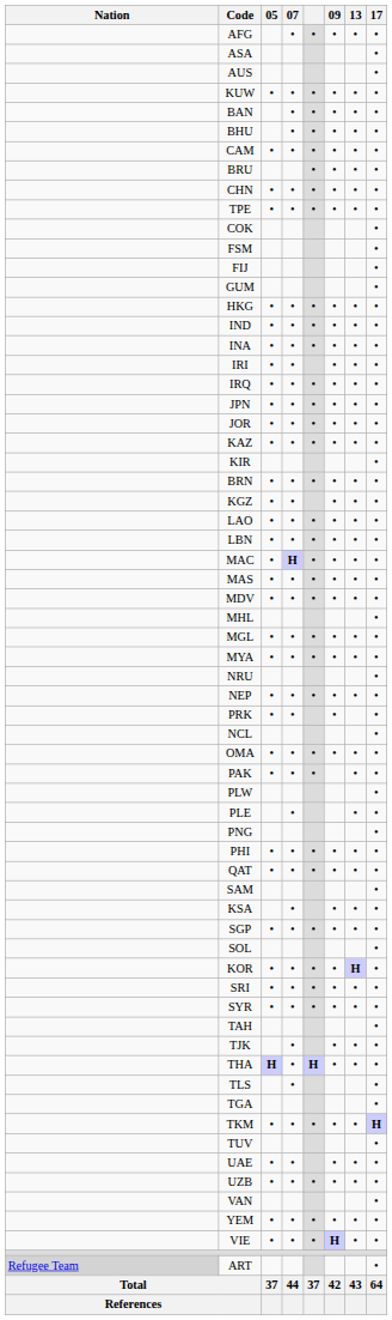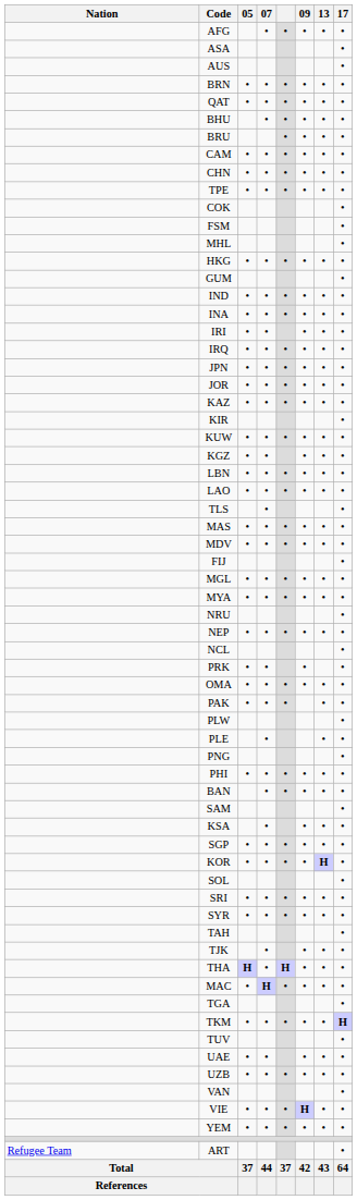 <table class="wikitable" style="text-align:center">
 <tr>
 <th style="width:17em">Nation</th>
 <th style="width:3em">Code</th>
 <th width=20>05</th>
 <th width=20>07</th>
 <th width=20></th>
 <th width=20>09</th>
 <th width=20>13</th>
 <th width=20>17</th>
 </tr>
 <tr>
 <td align=left></td>
 <td>AFG</td>
 <td></td>
 <td>•</td>
 <td bgcolor=DCDCDC>•</td>
 <td>•</td>
 <td>•</td>
 <td>•</td>
 </tr>
 <tr>
 <td align=left></td>
 <td>ASA</td>
 <td></td>
 <td></td>
 <td bgcolor=DCDCDC></td>
 <td></td>
 <td></td>
 <td>•</td>
 </tr>
 <tr>
 <td align=left></td>
 <td>AUS</td>
 <td></td>
 <td></td>
 <td bgcolor=DCDCDC></td>
 <td></td>
 <td></td>
 <td>•</td>
 </tr>
 <tr>
 <td align=left></td>
-<td>KUW</td>
+<td>BRN</td>
 <td>•</td>
 <td>•</td>
 <td bgcolor=DCDCDC>•</td>
 <td>•</td>
 <td>•</td>
 <td>•</td>
 </tr>
 <tr>
 <td align=left></td>
-<td>BAN</td>
-<td></td>
+<td>QAT</td>
+<td>•</td>
 <td>•</td>
 <td bgcolor=DCDCDC>•</td>
 <td>•</td>
 <td>•</td>
 <td>•</td>
 </tr>
 <tr>
 <td align=left></td>
 <td>BHU</td>
 <td></td>
 <td>•</td>
 <td bgcolor=DCDCDC>•</td>
 <td>•</td>
 <td>•</td>
 <td>•</td>
 </tr>
 <tr>
 <td align=left></td>
-<td>CAM</td>
-<td>•</td>
-<td>•</td>
+<td>BRU</td>
+<td></td>
+<td></td>
 <td bgcolor=DCDCDC>•</td>
 <td>•</td>
 <td>•</td>
 <td>•</td>
 </tr>
 <tr>
 <td align=left></td>
-<td>BRU</td>
-<td></td>
-<td></td>
+<td>CAM</td>
+<td>•</td>
+<td>•</td>
 <td bgcolor=DCDCDC>•</td>
 <td>•</td>
 <td>•</td>
 <td>•</td>
 </tr>
 <tr>
 <td align=left></td>
 <td>CHN</td>
 <td>•</td>
 <td>•</td>
 <td bgcolor=DCDCDC>•</td>
 <td>•</td>
 <td>•</td>
 <td>•</td>
 </tr>
 <tr>
 <td align=left></td>
 <td>TPE</td>
 <td>•</td>
 <td>•</td>
 <td bgcolor=DCDCDC>•</td>
 <td>•</td>
 <td>•</td>
 <td>•</td>
 </tr>
 <tr>
 <td align=left></td>
 <td>COK</td>
 <td></td>
 <td></td>
 <td bgcolor=DCDCDC></td>
 <td></td>
 <td></td>
 <td>•</td>
 </tr>
 <tr>
 <td align=left></td>
 <td>FSM</td>
 <td></td>
 <td></td>
 <td bgcolor=DCDCDC></td>
 <td></td>
 <td></td>
 <td>•</td>
 </tr>
 <tr>
 <td align=left></td>
-<td>FIJ</td>
-<td></td>
-<td></td>
-<td bgcolor=DCDCDC></td>
-<td></td>
-<td></td>
-<td>•</td>
-</tr>
-<tr>
-<td align=left></td>
-<td>GUM</td>
+<td>MHL</td>
 <td></td>
 <td></td>
 <td bgcolor=DCDCDC></td>
 <td></td>
 <td></td>
 <td>•</td>
 </tr>
 <tr>
 <td align=left></td>
 <td>HKG</td>
 <td>•</td>
 <td>•</td>
 <td bgcolor=DCDCDC>•</td>
 <td>•</td>
 <td>•</td>
+<td>•</td>
+</tr>
+<tr>
+<td align=left></td>
+<td>GUM</td>
+<td></td>
+<td></td>
+<td bgcolor=DCDCDC></td>
+<td></td>
+<td></td>
 <td>•</td>
 </tr>
 <tr>
 <td align=left></td>
 <td>IND</td>
 <td>•</td>
 <td>•</td>
 <td bgcolor=DCDCDC>•</td>
 <td>•</td>
 <td>•</td>
 <td>•</td>
 </tr>
 <tr>
 <td align=left></td>
 <td>INA</td>
 <td>•</td>
 <td>•</td>
 <td bgcolor=DCDCDC>•</td>
 <td>•</td>
 <td>•</td>
 <td>•</td>
 </tr>
 <tr>
 <td align=left></td>
 <td>IRI</td>
 <td>•</td>
 <td>•</td>
 <td bgcolor=DCDCDC></td>
 <td>•</td>
 <td>•</td>
 <td>•</td>
 </tr>
 <tr>
 <td align=left></td>
 <td>IRQ</td>
 <td>•</td>
 <td>•</td>
 <td bgcolor=DCDCDC>•</td>
 <td>•</td>
 <td>•</td>
 <td>•</td>
 </tr>
 <tr>
 <td align=left></td>
 <td>JPN</td>
 <td>•</td>
 <td>•</td>
 <td bgcolor=DCDCDC>•</td>
 <td>•</td>
 <td>•</td>
 <td>•</td>
 </tr>
 <tr>
 <td align=left></td>
 <td>JOR</td>
 <td>•</td>
 <td>•</td>
 <td bgcolor=DCDCDC>•</td>
 <td>•</td>
 <td>•</td>
 <td>•</td>
 </tr>
 <tr>
 <td align=left></td>
 <td>KAZ</td>
 <td>•</td>
 <td>•</td>
 <td bgcolor=DCDCDC>•</td>
 <td>•</td>
 <td>•</td>
 <td>•</td>
 </tr>
 <tr>
 <td align=left></td>
 <td>KIR</td>
 <td></td>
 <td></td>
 <td bgcolor=DCDCDC></td>
 <td></td>
 <td></td>
 <td>•</td>
 </tr>
 <tr>
 <td align=left></td>
-<td>BRN</td>
+<td>KUW</td>
 <td>•</td>
 <td>•</td>
 <td bgcolor=DCDCDC>•</td>
 <td>•</td>
 <td>•</td>
 <td>•</td>
 </tr>
 <tr>
 <td align=left></td>
 <td>KGZ</td>
 <td>•</td>
 <td>•</td>
 <td bgcolor=DCDCDC></td>
 <td>•</td>
 <td>•</td>
 <td>•</td>
 </tr>
 <tr>
 <td align=left></td>
+<td>LBN</td>
+<td>•</td>
+<td>•</td>
+<td bgcolor=DCDCDC>•</td>
+<td>•</td>
+<td>•</td>
+<td>•</td>
+</tr>
+<tr>
+<td align=left></td>
 <td>LAO</td>
 <td>•</td>
 <td>•</td>
 <td bgcolor=DCDCDC>•</td>
 <td>•</td>
 <td>•</td>
 <td>•</td>
 </tr>
 <tr>
 <td align=left></td>
-<td>LBN</td>
+<td>TLS</td>
+<td></td>
 <td>•</td>
-<td>•</td>
-<td bgcolor=DCDCDC>•</td>
-<td>•</td>
-<td>•</td>
-<td>•</td>
-</tr>
-<tr>
-<td align=left></td>
-<td>MAC</td>
-<td>•</td>
-<td bgcolor=#ccccff><strong>H</strong></td>
-<td bgcolor=DCDCDC>•</td>
-<td>•</td>
-<td>•</td>
+<td bgcolor=DCDCDC></td>
+<td></td>
+<td></td>
 <td>•</td>
 </tr>
 <tr>
 <td align=left></td>
 <td>MAS</td>
 <td>•</td>
 <td>•</td>
 <td bgcolor=DCDCDC>•</td>
 <td>•</td>
 <td>•</td>
 <td>•</td>
 </tr>
 <tr>
 <td align=left></td>
 <td>MDV</td>
 <td>•</td>
 <td>•</td>
 <td bgcolor=DCDCDC>•</td>
 <td>•</td>
 <td>•</td>
 <td>•</td>
 </tr>
 <tr>
 <td align=left></td>
-<td>MHL</td>
+<td>FIJ</td>
 <td></td>
 <td></td>
 <td bgcolor=DCDCDC></td>
 <td></td>
 <td></td>
 <td>•</td>
 </tr>
 <tr>
 <td align=left></td>
 <td>MGL</td>
 <td>•</td>
 <td>•</td>
 <td bgcolor=DCDCDC>•</td>
 <td>•</td>
 <td>•</td>
 <td>•</td>
 </tr>
 <tr>
 <td align=left></td>
 <td>MYA</td>
 <td>•</td>
 <td>•</td>
 <td bgcolor=DCDCDC>•</td>
 <td>•</td>
 <td>•</td>
 <td>•</td>
 </tr>
 <tr>
 <td align=left></td>
 <td>NRU</td>
 <td></td>
 <td></td>
 <td bgcolor=DCDCDC></td>
 <td></td>
 <td></td>
 <td>•</td>
 </tr>
 <tr>
 <td align=left></td>
 <td>NEP</td>
 <td>•</td>
 <td>•</td>
 <td bgcolor=DCDCDC>•</td>
 <td>•</td>
 <td>•</td>
 <td>•</td>
 </tr>
 <tr>
 <td align=left></td>
+<td>NCL</td>
+<td></td>
+<td></td>
+<td bgcolor=DCDCDC></td>
+<td></td>
+<td></td>
+<td>•</td>
+</tr>
+<tr>
+<td align=left></td>
 <td>PRK</td>
 <td>•</td>
 <td>•</td>
 <td bgcolor=DCDCDC></td>
 <td>•</td>
-<td></td>
-<td>•</td>
-</tr>
-<tr>
-<td align=left></td>
-<td>NCL</td>
-<td></td>
-<td></td>
-<td bgcolor=DCDCDC></td>
-<td></td>
 <td></td>
 <td>•</td>
 </tr>
 <tr>
 <td align=left></td>
 <td>OMA</td>
 <td>•</td>
 <td>•</td>
 <td bgcolor=DCDCDC>•</td>
 <td>•</td>
 <td>•</td>
 <td>•</td>
 </tr>
 <tr>
 <td align=left></td>
 <td>PAK</td>
 <td>•</td>
 <td>•</td>
 <td bgcolor=DCDCDC>•</td>
 <td></td>
 <td>•</td>
 <td>•</td>
 </tr>
 <tr>
 <td align=left></td>
 <td>PLW</td>
 <td></td>
 <td></td>
 <td bgcolor=DCDCDC></td>
 <td></td>
 <td></td>
 <td>•</td>
 </tr>
 <tr>
 <td align=left></td>
 <td>PLE</td>
 <td></td>
 <td>•</td>
 <td bgcolor=DCDCDC></td>
 <td></td>
 <td>•</td>
 <td>•</td>
 </tr>
 <tr>
 <td align=left></td>
 <td>PNG</td>
 <td></td>
 <td></td>
 <td bgcolor=DCDCDC></td>
 <td></td>
 <td></td>
 <td>•</td>
 </tr>
 <tr>
 <td align=left></td>
 <td>PHI</td>
 <td>•</td>
 <td>•</td>
 <td bgcolor=DCDCDC>•</td>
 <td>•</td>
 <td>•</td>
 <td>•</td>
 </tr>
 <tr>
 <td align=left></td>
-<td>QAT</td>
-<td>•</td>
+<td>BAN</td>
+<td></td>
 <td>•</td>
 <td bgcolor=DCDCDC>•</td>
 <td>•</td>
 <td>•</td>
 <td>•</td>
 </tr>
 <tr>
 <td align=left></td>
 <td>SAM</td>
 <td></td>
 <td></td>
 <td bgcolor=DCDCDC></td>
 <td></td>
 <td></td>
 <td>•</td>
 </tr>
 <tr>
 <td align=left></td>
 <td>KSA</td>
 <td></td>
 <td>•</td>
 <td bgcolor=DCDCDC></td>
 <td>•</td>
 <td>•</td>
 <td>•</td>
 </tr>
 <tr>
 <td align=left></td>
 <td>SGP</td>
 <td>•</td>
 <td>•</td>
 <td bgcolor=DCDCDC>•</td>
 <td>•</td>
 <td>•</td>
 <td>•</td>
 </tr>
 <tr>
 <td align=left></td>
+<td>KOR</td>
+<td>•</td>
+<td>•</td>
+<td bgcolor=DCDCDC>•</td>
+<td>•</td>
+<td bgcolor=#ccccff><strong>H</strong></td>
+<td>•</td>
+</tr>
+<tr>
+<td align=left></td>
 <td>SOL</td>
 <td></td>
 <td></td>
 <td bgcolor=DCDCDC></td>
 <td></td>
 <td></td>
-<td>•</td>
-</tr>
-<tr>
-<td align=left></td>
-<td>KOR</td>
-<td>•</td>
-<td>•</td>
-<td bgcolor=DCDCDC>•</td>
-<td>•</td>
-<td bgcolor=#ccccff><strong>H</strong></td>
 <td>•</td>
 </tr>
 <tr>
 <td align=left></td>
 <td>SRI</td>
 <td>•</td>
 <td>•</td>
 <td bgcolor=DCDCDC>•</td>
 <td>•</td>
 <td>•</td>
 <td>•</td>
 </tr>
 <tr>
 <td align=left></td>
 <td>SYR</td>
 <td>•</td>
 <td>•</td>
 <td bgcolor=DCDCDC>•</td>
 <td>•</td>
 <td>•</td>
 <td>•</td>
 </tr>
 <tr>
 <td align=left></td>
 <td>TAH</td>
 <td></td>
 <td></td>
 <td bgcolor=DCDCDC></td>
 <td></td>
 <td></td>
 <td>•</td>
 </tr>
 <tr>
 <td align=left></td>
 <td>TJK</td>
 <td></td>
 <td>•</td>
 <td bgcolor=DCDCDC></td>
 <td>•</td>
 <td>•</td>
 <td>•</td>
 </tr>
 <tr>
 <td align=left></td>
 <td>THA</td>
 <td bgcolor=#ccccff><strong>H</strong></td>
 <td>•</td>
 <td bgcolor=#ccccff><strong>H</strong></td>
 <td>•</td>
 <td>•</td>
 <td>•</td>
 </tr>
 <tr>
 <td align=left></td>
-<td>TLS</td>
-<td></td>
+<td>MAC</td>
 <td>•</td>
-<td bgcolor=DCDCDC></td>
-<td></td>
-<td></td>
+<td bgcolor=#ccccff><strong>H</strong></td>
+<td bgcolor=DCDCDC>•</td>
+<td>•</td>
+<td>•</td>
 <td>•</td>
 </tr>
 <tr>
 <td align=left></td>
 <td>TGA</td>
 <td></td>
 <td></td>
 <td bgcolor=DCDCDC></td>
 <td></td>
 <td></td>
 <td>•</td>
 </tr>
 <tr>
 <td align=left></td>
 <td>TKM</td>
 <td>•</td>
 <td>•</td>
 <td bgcolor=DCDCDC>•</td>
 <td>•</td>
 <td>•</td>
 <td bgcolor=#ccccff><strong>H</strong></td>
 </tr>
 <tr>
 <td align=left></td>
 <td>TUV</td>
 <td></td>
 <td></td>
 <td bgcolor=DCDCDC></td>
 <td></td>
 <td></td>
 <td>•</td>
 </tr>
 <tr>
 <td align=left></td>
 <td>UAE</td>
 <td>•</td>
 <td>•</td>
 <td bgcolor=DCDCDC></td>
 <td>•</td>
 <td>•</td>
 <td>•</td>
 </tr>
 <tr>
 <td align=left></td>
 <td>UZB</td>
 <td>•</td>
 <td>•</td>
 <td bgcolor=DCDCDC>•</td>
 <td>•</td>
 <td>•</td>
 <td>•</td>
 </tr>
 <tr>
 <td align=left></td>
 <td>VAN</td>
 <td></td>
 <td></td>
 <td bgcolor=DCDCDC></td>
 <td></td>
 <td></td>
 <td>•</td>
 </tr>
 <tr>
 <td align=left></td>
+<td>VIE</td>
+<td>•</td>
+<td>•</td>
+<td bgcolor=DCDCDC>•</td>
+<td bgcolor=#ccccff><strong>H</strong></td>
+<td>•</td>
+<td>•</td>
+</tr>
+<tr>
+<td align=left></td>
 <td>YEM</td>
 <td>•</td>
 <td>•</td>
 <td bgcolor=DCDCDC>•</td>
 <td>•</td>
 <td>•</td>
 <td>•</td>
 </tr>
-<tr>
-<td align=left></td>
-<td>VIE</td>
-<td>•</td>
-<td>•</td>
-<td bgcolor=DCDCDC>•</td>
-<td bgcolor=#ccccff><strong>H</strong></td>
-<td>•</td>
-<td>•</td>
-</tr>
 <tr bgcolor=#DDDDDD>
 <td colspan=8></td>
 </tr>
 <tr>
-<td align=left style="background: lightgrey;"> <a href='#'>Refugee Team</a></td>
+<td align=left> <a href='#'>Refugee Team</a></td>
 <td>ART</td>
 <td></td>
 <td></td>
 <td bgcolor=DCDCDC></td>
 <td></td>
 <td></td>
 <td>•</td>
 </tr>
 <tr>
 <th colspan=2>Total</th>
 <th>37</th>
 <th>44</th>
 <th>37</th>
 <th>42</th>
 <th>43</th>
 <th>64</th>
 </tr>
 <tr>
 <th colspan=2>References</th>
 <th></th>
 <th></th>
 <th></th>
 <th></th>
 <th></th>
 <th></th>
 </tr>
 </table>
